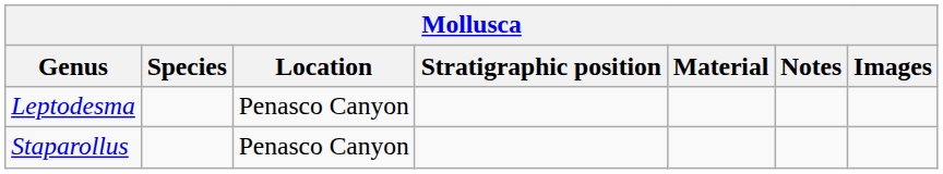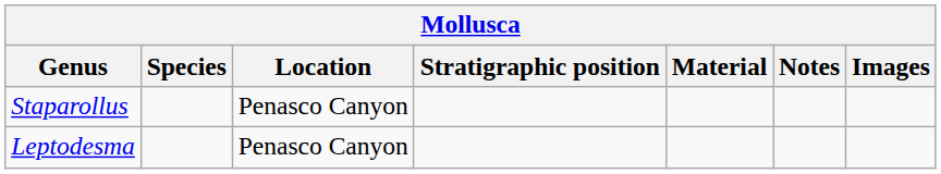 <table class="wikitable sortable">
 <tr>
 <th colspan="7" align="center"><strong><a href='#'>Mollusca</a></strong></th>
 </tr>
 <tr>
 <th>Genus</th>
 <th>Species</th>
 <th>Location</th>
 <th>Stratigraphic position</th>
 <th>Material</th>
 <th>Notes</th>
 <th>Images</th>
 </tr>
 <tr>
+<td><em><a href='#'>Staparollus</a></em></td>
+<td></td>
+<td>Penasco Canyon</td>
+<td></td>
+<td></td>
+<td></td>
+<td></td>
+</tr>
+<tr>
 <td><em><a href='#'>Leptodesma</a></em></td>
 <td></td>
 <td>Penasco Canyon</td>
 <td></td>
 <td></td>
 <td></td>
 <td></td>
 </tr>
-<tr>
-<td><em><a href='#'>Staparollus</a></em></td>
-<td></td>
-<td>Penasco Canyon</td>
-<td></td>
-<td></td>
-<td></td>
-<td></td>
-</tr>
 </table>
